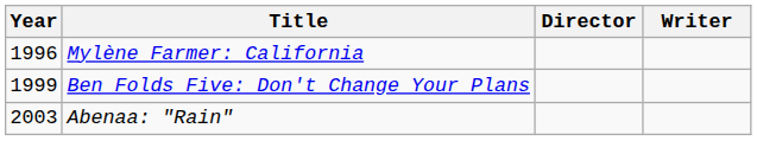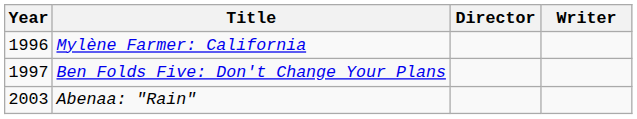 <table class="wikitable">
 <tr>
 <th>Year</th>
 <th>Title</th>
 <th width=65>Director</th>
 <th width=65>Writer</th>
 </tr>
 <tr>
 <td>1996</td>
 <td><em><a href='#'>Mylène Farmer: California</a></em></td>
 <td></td>
 <td></td>
 </tr>
 <tr>
-<td>1999</td>
+<td>1997</td>
 <td><em><a href='#'>Ben Folds Five: Don't Change Your Plans</a></em></td>
 <td></td>
 <td></td>
 </tr>
 <tr>
 <td>2003</td>
 <td><em>Abenaa: "Rain"</em></td>
 <td></td>
 <td></td>
 </tr>
 </table>
